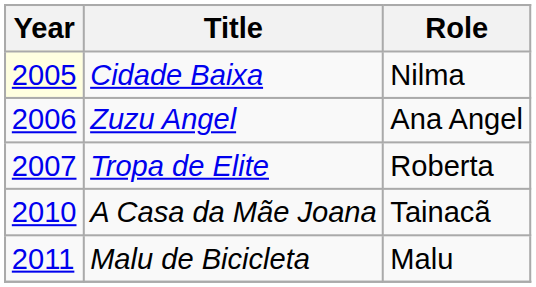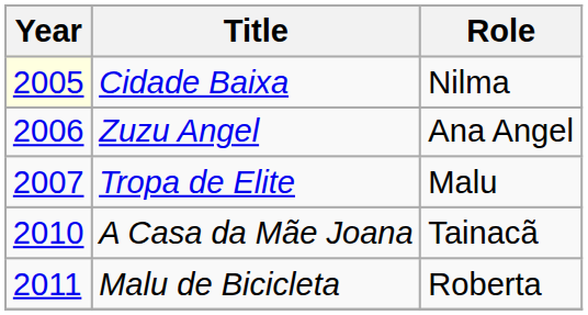 <table class="wikitable" style="font-size: 90%;">
 <tr>
 <th>Year</th>
 <th>Title</th>
 <th>Role</th>
 </tr>
 <tr>
 <td style="background: lightyellow;"><a href='#'>2005</a></td>
 <td><em><a href='#'>Cidade Baixa</a></em></td>
 <td>Nilma</td>
 </tr>
 <tr>
 <td><a href='#'>2006</a></td>
 <td><em><a href='#'>Zuzu Angel</a></em></td>
 <td>Ana Angel</td>
 </tr>
 <tr>
 <td><a href='#'>2007</a></td>
 <td><em><a href='#'>Tropa de Elite</a></em></td>
-<td>Roberta</td>
+<td>Malu</td>
 </tr>
 <tr>
 <td><a href='#'>2010</a></td>
 <td><em>A Casa da Mãe Joana</em></td>
 <td>Tainacã</td>
 </tr>
 <tr>
 <td><a href='#'>2011</a></td>
 <td><em>Malu de Bicicleta</em></td>
-<td>Malu</td>
+<td>Roberta</td>
 </tr>
 <tr>
 </tr>
 </table>
